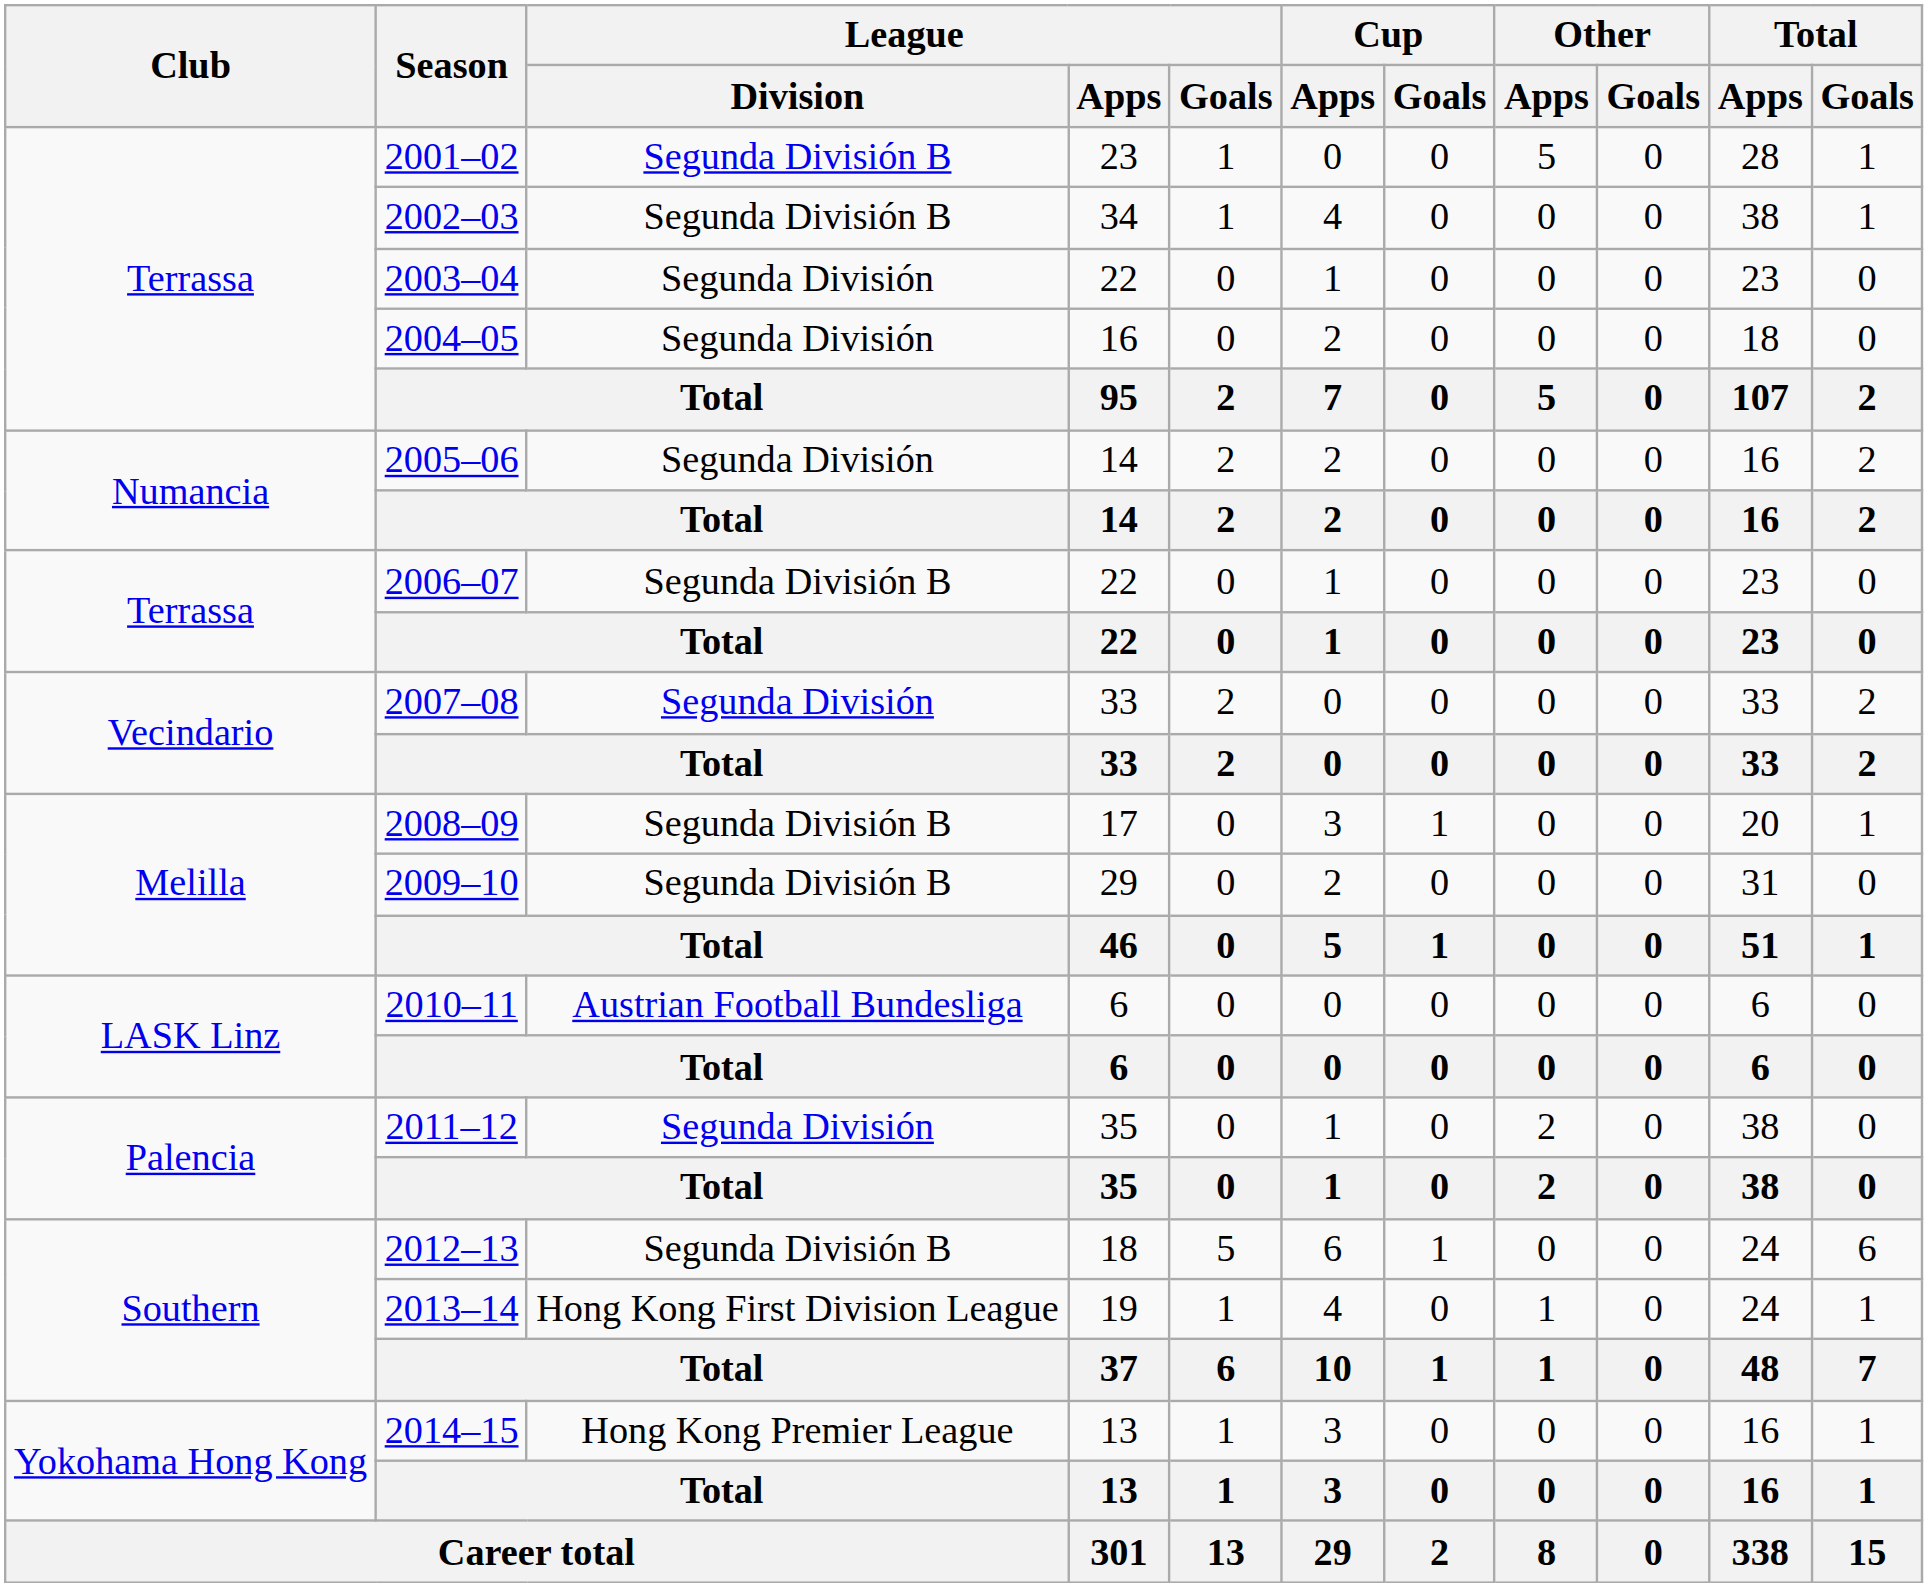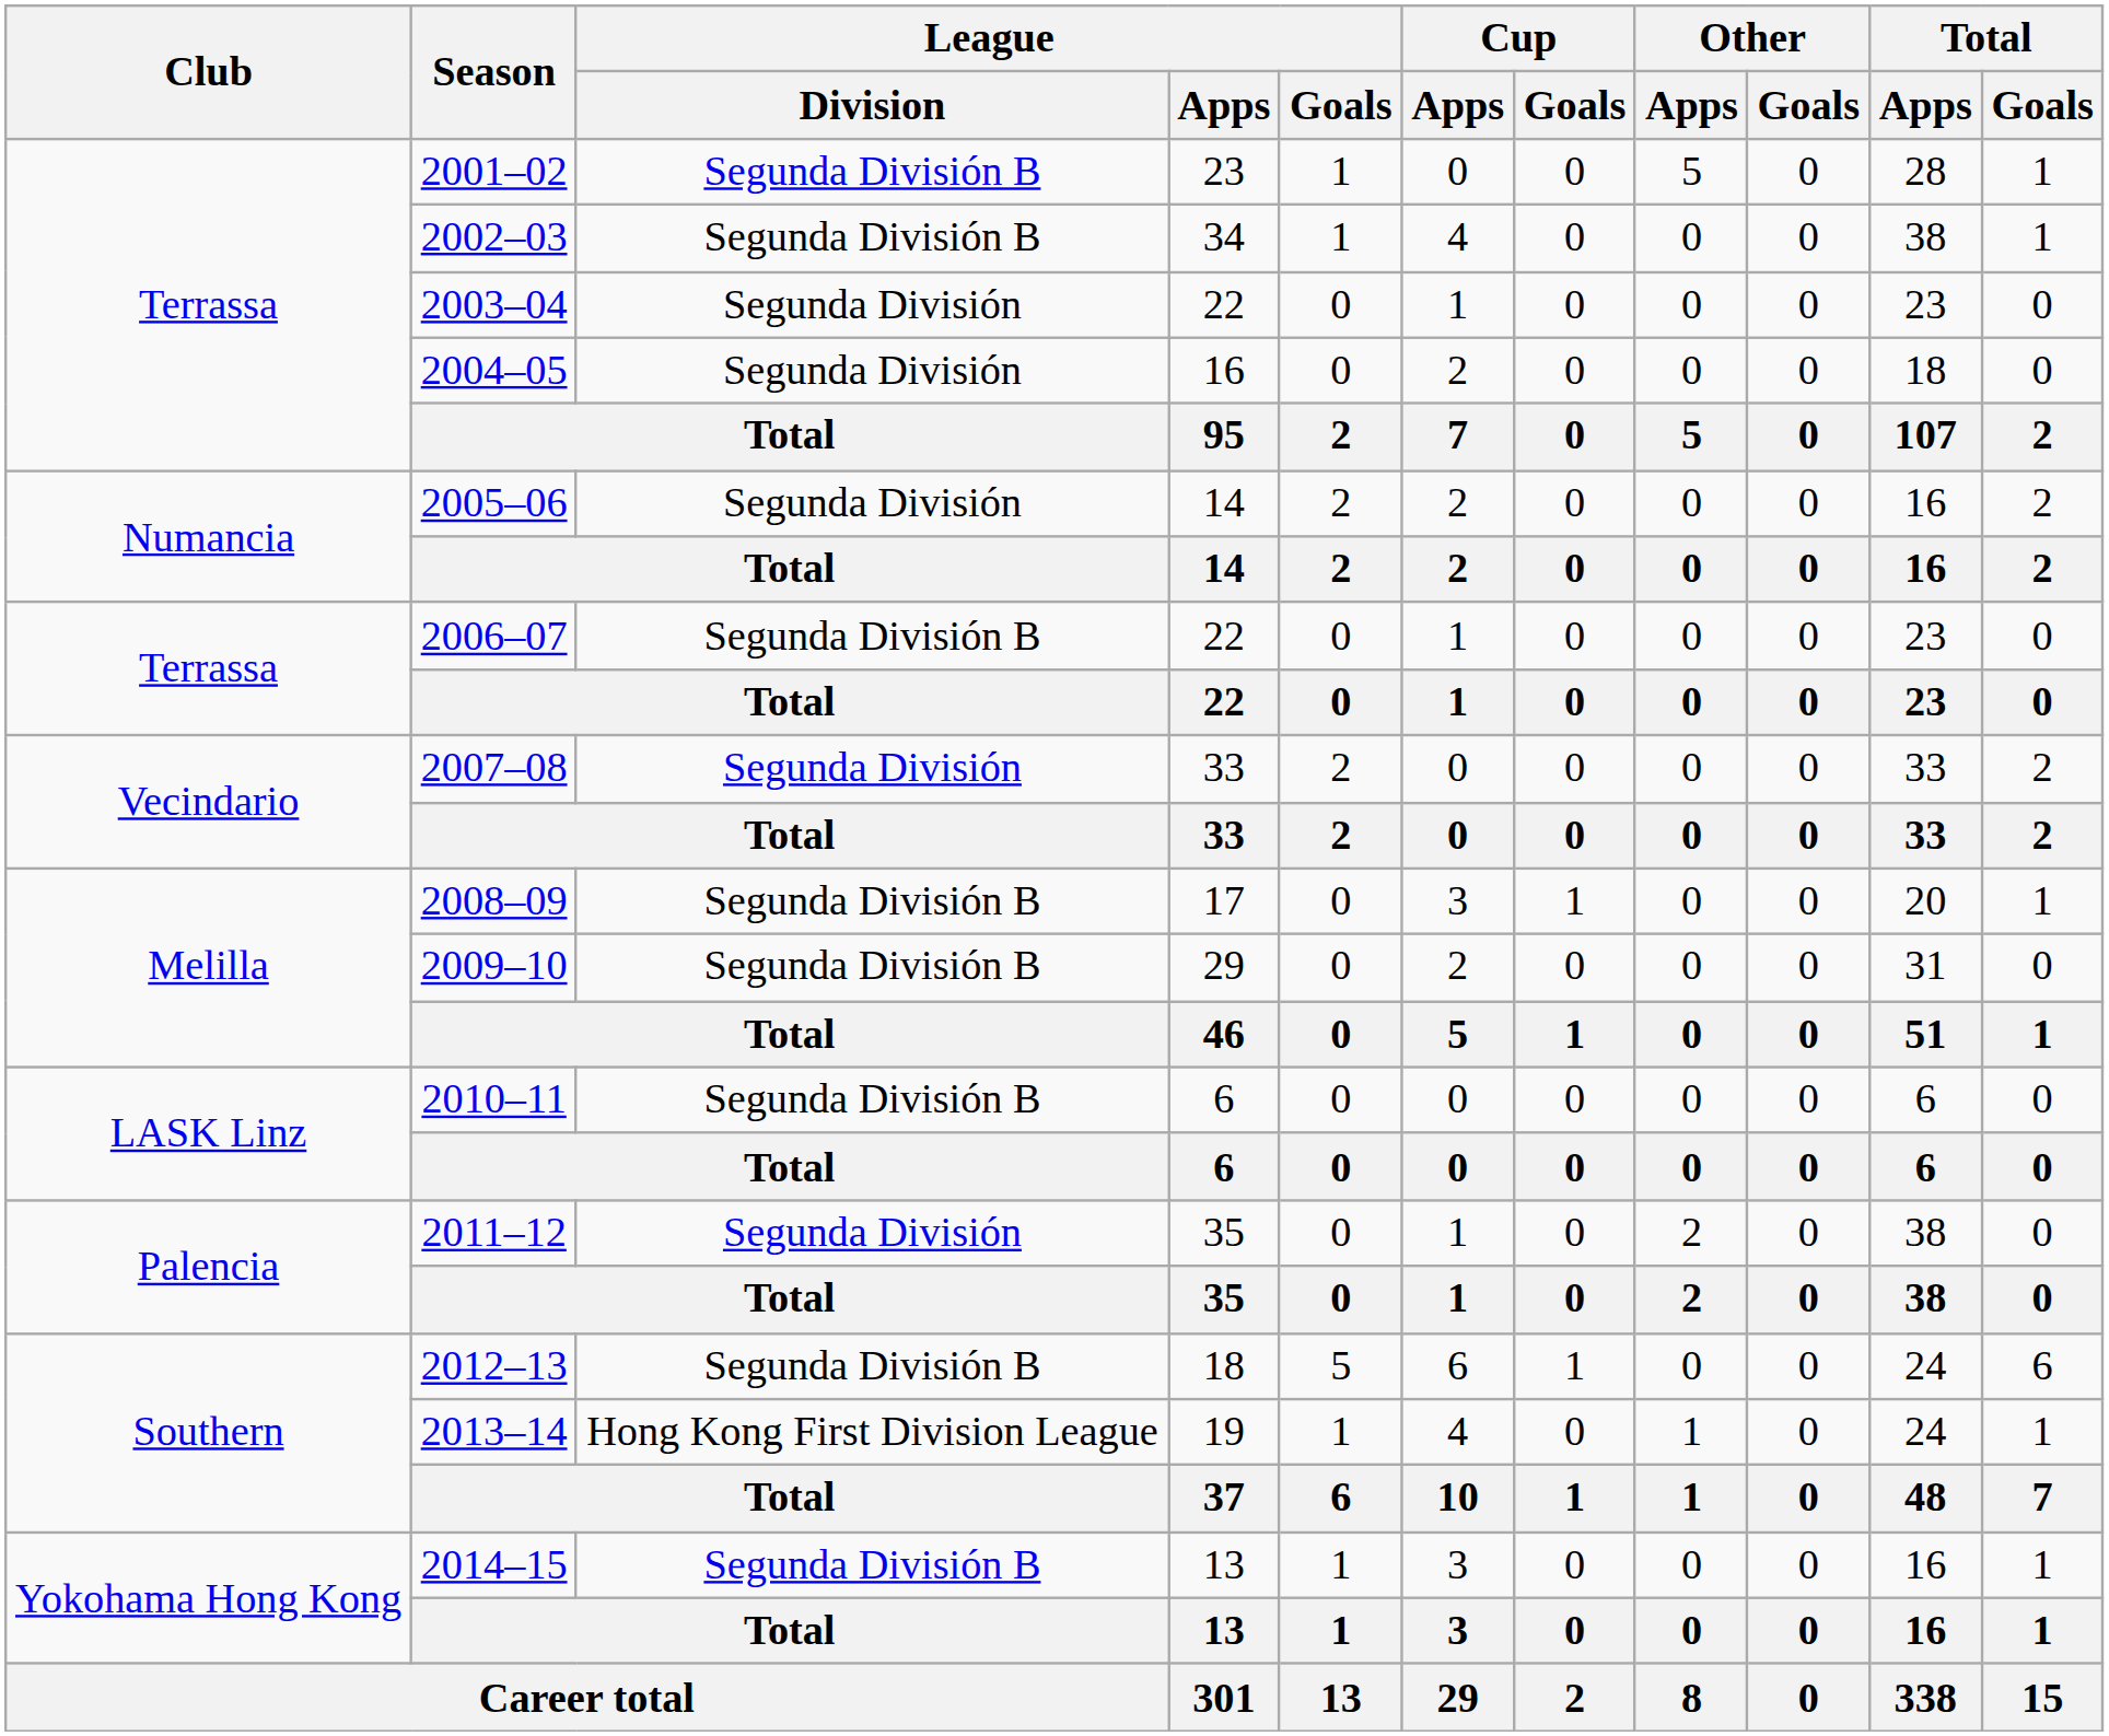 <table class="wikitable" style="text-align: center;">
 <tr>
 <th rowspan="2">Club</th>
 <th rowspan="2">Season</th>
 <th colspan="3">League</th>
 <th colspan="2">Cup</th>
 <th colspan="2">Other</th>
 <th colspan="2">Total</th>
 </tr>
 <tr>
 <th>Division</th>
 <th>Apps</th>
 <th>Goals</th>
 <th>Apps</th>
 <th>Goals</th>
 <th>Apps</th>
 <th>Goals</th>
 <th>Apps</th>
 <th>Goals</th>
 </tr>
 <tr>
 <td rowspan="5"><a href='#'>Terrassa</a></td>
 <td><a href='#'>2001–02</a></td>
 <td><a href='#'>Segunda División B</a></td>
 <td>23</td>
 <td>1</td>
 <td>0</td>
 <td>0</td>
 <td>5</td>
 <td>0</td>
 <td>28</td>
 <td>1</td>
 </tr>
 <tr>
 <td><a href='#'>2002–03</a></td>
 <td>Segunda División B</td>
 <td>34</td>
 <td>1</td>
 <td>4</td>
 <td>0</td>
 <td>0</td>
 <td>0</td>
 <td>38</td>
 <td>1</td>
 </tr>
 <tr>
 <td><a href='#'>2003–04</a></td>
 <td>Segunda División</td>
 <td>22</td>
 <td>0</td>
 <td>1</td>
 <td>0</td>
 <td>0</td>
 <td>0</td>
 <td>23</td>
 <td>0</td>
 </tr>
 <tr>
 <td><a href='#'>2004–05</a></td>
 <td>Segunda División</td>
 <td>16</td>
 <td>0</td>
 <td>2</td>
 <td>0</td>
 <td>0</td>
 <td>0</td>
 <td>18</td>
 <td>0</td>
 </tr>
 <tr>
 <th colspan="2">Total</th>
 <th>95</th>
 <th>2</th>
 <th>7</th>
 <th>0</th>
 <th>5</th>
 <th>0</th>
 <th>107</th>
 <th>2</th>
 </tr>
 <tr>
 <td rowspan="2"><a href='#'>Numancia</a></td>
 <td><a href='#'>2005–06</a></td>
 <td>Segunda División</td>
 <td>14</td>
 <td>2</td>
 <td>2</td>
 <td>0</td>
 <td>0</td>
 <td>0</td>
 <td>16</td>
 <td>2</td>
 </tr>
 <tr>
 <th colspan="2">Total</th>
 <th>14</th>
 <th>2</th>
 <th>2</th>
 <th>0</th>
 <th>0</th>
 <th>0</th>
 <th>16</th>
 <th>2</th>
 </tr>
 <tr>
 <td rowspan="2"><a href='#'>Terrassa</a></td>
 <td><a href='#'>2006–07</a></td>
 <td>Segunda División B</td>
 <td>22</td>
 <td>0</td>
 <td>1</td>
 <td>0</td>
 <td>0</td>
 <td>0</td>
 <td>23</td>
 <td>0</td>
 </tr>
 <tr>
 <th colspan="2">Total</th>
 <th>22</th>
 <th>0</th>
 <th>1</th>
 <th>0</th>
 <th>0</th>
 <th>0</th>
 <th>23</th>
 <th>0</th>
 </tr>
 <tr>
 <td rowspan="2"><a href='#'>Vecindario</a></td>
 <td><a href='#'>2007–08</a></td>
 <td><a href='#'>Segunda División</a></td>
 <td>33</td>
 <td>2</td>
 <td>0</td>
 <td>0</td>
 <td>0</td>
 <td>0</td>
 <td>33</td>
 <td>2</td>
 </tr>
 <tr>
 <th colspan="2">Total</th>
 <th>33</th>
 <th>2</th>
 <th>0</th>
 <th>0</th>
 <th>0</th>
 <th>0</th>
 <th>33</th>
 <th>2</th>
 </tr>
 <tr>
 <td rowspan="3"><a href='#'>Melilla</a></td>
 <td><a href='#'>2008–09</a></td>
 <td>Segunda División B</td>
 <td>17</td>
 <td>0</td>
 <td>3</td>
 <td>1</td>
 <td>0</td>
 <td>0</td>
 <td>20</td>
 <td>1</td>
 </tr>
 <tr>
 <td><a href='#'>2009–10</a></td>
 <td>Segunda División B</td>
 <td>29</td>
 <td>0</td>
 <td>2</td>
 <td>0</td>
 <td>0</td>
 <td>0</td>
 <td>31</td>
 <td>0</td>
 </tr>
 <tr>
 <th colspan="2">Total</th>
 <th>46</th>
 <th>0</th>
 <th>5</th>
 <th>1</th>
 <th>0</th>
 <th>0</th>
 <th>51</th>
 <th>1</th>
 </tr>
 <tr>
 <td rowspan="2"><a href='#'>LASK Linz</a></td>
 <td><a href='#'>2010–11</a></td>
-<td><a href='#'>Austrian Football Bundesliga</a></td>
+<td>Segunda División B</td>
 <td>6</td>
 <td>0</td>
 <td>0</td>
 <td>0</td>
 <td>0</td>
 <td>0</td>
 <td>6</td>
 <td>0</td>
 </tr>
 <tr>
 <th colspan="2">Total</th>
 <th>6</th>
 <th>0</th>
 <th>0</th>
 <th>0</th>
 <th>0</th>
 <th>0</th>
 <th>6</th>
 <th>0</th>
 </tr>
 <tr>
 <td rowspan="2"><a href='#'>Palencia</a></td>
 <td><a href='#'>2011–12</a></td>
 <td><a href='#'>Segunda División</a></td>
 <td>35</td>
 <td>0</td>
 <td>1</td>
 <td>0</td>
 <td>2</td>
 <td>0</td>
 <td>38</td>
 <td>0</td>
 </tr>
 <tr>
 <th colspan="2">Total</th>
 <th>35</th>
 <th>0</th>
 <th>1</th>
 <th>0</th>
 <th>2</th>
 <th>0</th>
 <th>38</th>
 <th>0</th>
 </tr>
 <tr>
 <td rowspan="3"><a href='#'>Southern</a></td>
 <td><a href='#'>2012–13</a></td>
 <td>Segunda División B</td>
 <td>18</td>
 <td>5</td>
 <td>6</td>
 <td>1</td>
 <td>0</td>
 <td>0</td>
 <td>24</td>
 <td>6</td>
 </tr>
 <tr>
 <td><a href='#'>2013–14</a></td>
 <td>Hong Kong First Division League</td>
 <td>19</td>
 <td>1</td>
 <td>4</td>
 <td>0</td>
 <td>1</td>
 <td>0</td>
 <td>24</td>
 <td>1</td>
 </tr>
 <tr>
 <th colspan="2">Total</th>
 <th>37</th>
 <th>6</th>
 <th>10</th>
 <th>1</th>
 <th>1</th>
 <th>0</th>
 <th>48</th>
 <th>7</th>
 </tr>
 <tr>
 <td rowspan="2"><a href='#'>Yokohama Hong Kong</a></td>
 <td><a href='#'>2014–15</a></td>
-<td>Hong Kong Premier League</td>
+<td><a href='#'>Segunda División B</a></td>
 <td>13</td>
 <td>1</td>
 <td>3</td>
 <td>0</td>
 <td>0</td>
 <td>0</td>
 <td>16</td>
 <td>1</td>
 </tr>
 <tr>
 <th colspan="2">Total</th>
 <th>13</th>
 <th>1</th>
 <th>3</th>
 <th>0</th>
 <th>0</th>
 <th>0</th>
 <th>16</th>
 <th>1</th>
 </tr>
 <tr>
 <th colspan="3">Career total</th>
 <th>301</th>
 <th>13</th>
 <th>29</th>
 <th>2</th>
 <th>8</th>
 <th>0</th>
 <th>338</th>
 <th>15</th>
 </tr>
 </table>
